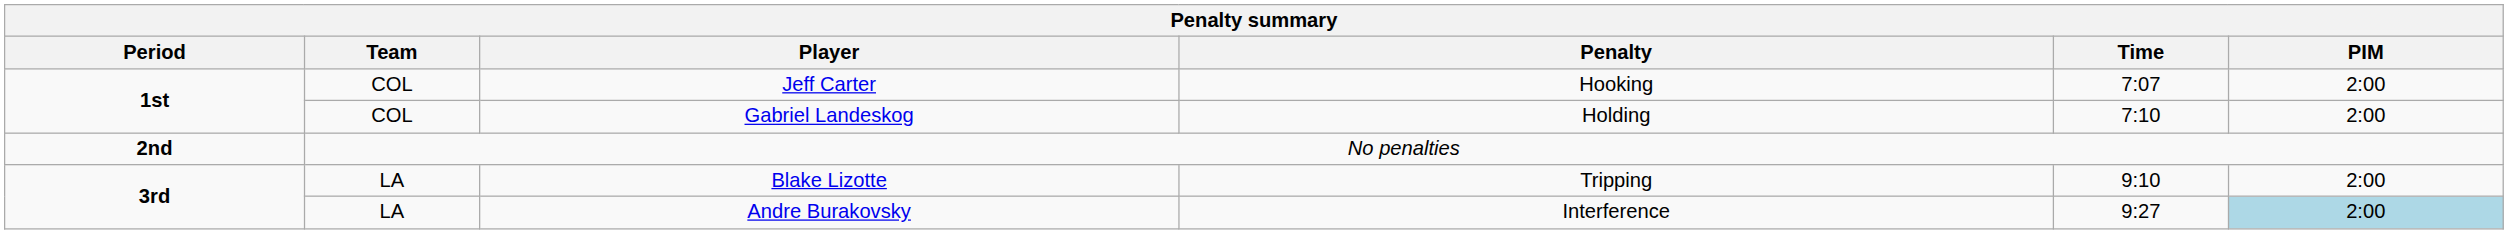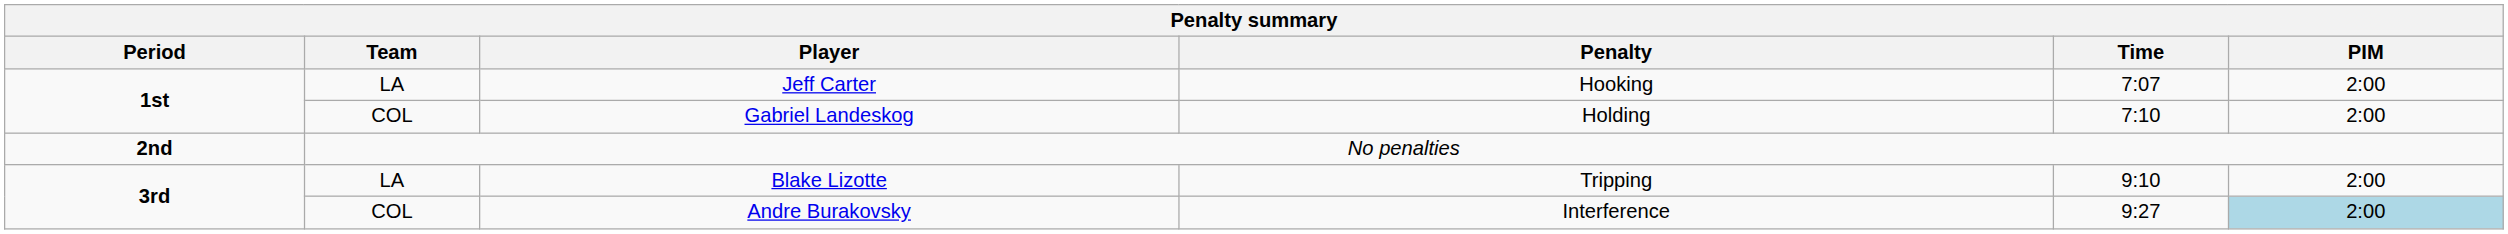 <table style="width:100%;" class="wikitable">
 <tr>
 <th colspan=6>Penalty summary</th>
 </tr>
 <tr>
 <th style="width:12%;">Period</th>
 <th style="width:7%;">Team</th>
 <th style="width:28%;">Player</th>
 <th style="width:35%;">Penalty</th>
 <th style="width:7%;">Time</th>
 <th style="width:11%;">PIM</th>
 </tr>
 <tr>
 <td style="text-align:center;" rowspan="2"><strong>1st</strong></td>
-<td align=center>COL</td>
+<td align=center>LA</td>
 <td align=center><a href='#'>Jeff Carter</a></td>
 <td align=center>Hooking</td>
 <td align=center>7:07</td>
 <td align=center>2:00</td>
 </tr>
 <tr>
 <td align=center>COL</td>
 <td align=center><a href='#'>Gabriel Landeskog</a></td>
 <td align=center>Holding</td>
 <td align=center>7:10</td>
 <td align=center>2:00</td>
 </tr>
 <tr>
 <td style="text-align:center;"><strong>2nd</strong></td>
 <td align=center colspan="5"><em>No penalties</em></td>
 </tr>
 <tr>
 <td style="text-align:center;" rowspan="2"><strong>3rd</strong></td>
 <td align=center>LA</td>
 <td align=center><a href='#'>Blake Lizotte</a></td>
 <td align=center>Tripping</td>
 <td align=center>9:10</td>
 <td align=center>2:00</td>
 </tr>
 <tr>
-<td align=center>LA</td>
+<td align=center>COL</td>
 <td align=center><a href='#'>Andre Burakovsky</a></td>
 <td align=center>Interference</td>
 <td align=center>9:27</td>
 <td align=center style="background: lightblue;">2:00</td>
 </tr>
 </table>
